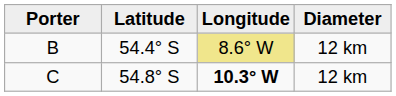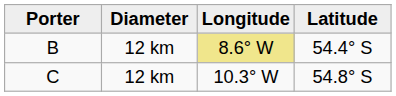 <table class="wikitable">
 <tr>
 <th width="25%" style="background:#eeeeee;">Porter</th>
+<th width="25%" style="background:#eeeeee;">Diameter</th>
+<th width="25%" style="background:#eeeeee;">Longitude</th>
 <th width="25%" style="background:#eeeeee;">Latitude</th>
-<th width="25%" style="background:#eeeeee;">Longitude</th>
-<th width="25%" style="background:#eeeeee;">Diameter</th>
 </tr>
 <tr>
 <td align="center">B</td>
+<td align="center">12 km</td>
+<td align="center" style="background: khaki;">8.6° W</td>
 <td align="center">54.4° S</td>
-<td align="center" style="background: khaki;">8.6° W</td>
-<td align="center">12 km</td>
 </tr>
 <tr>
 <td align="center">C</td>
+<td align="center">12 km</td>
+<td align="center">10.3° W</td>
 <td align="center">54.8° S</td>
-<td align="center"><strong>10.3° W</strong></td>
-<td align="center">12 km</td>
 </tr>
 </table>
